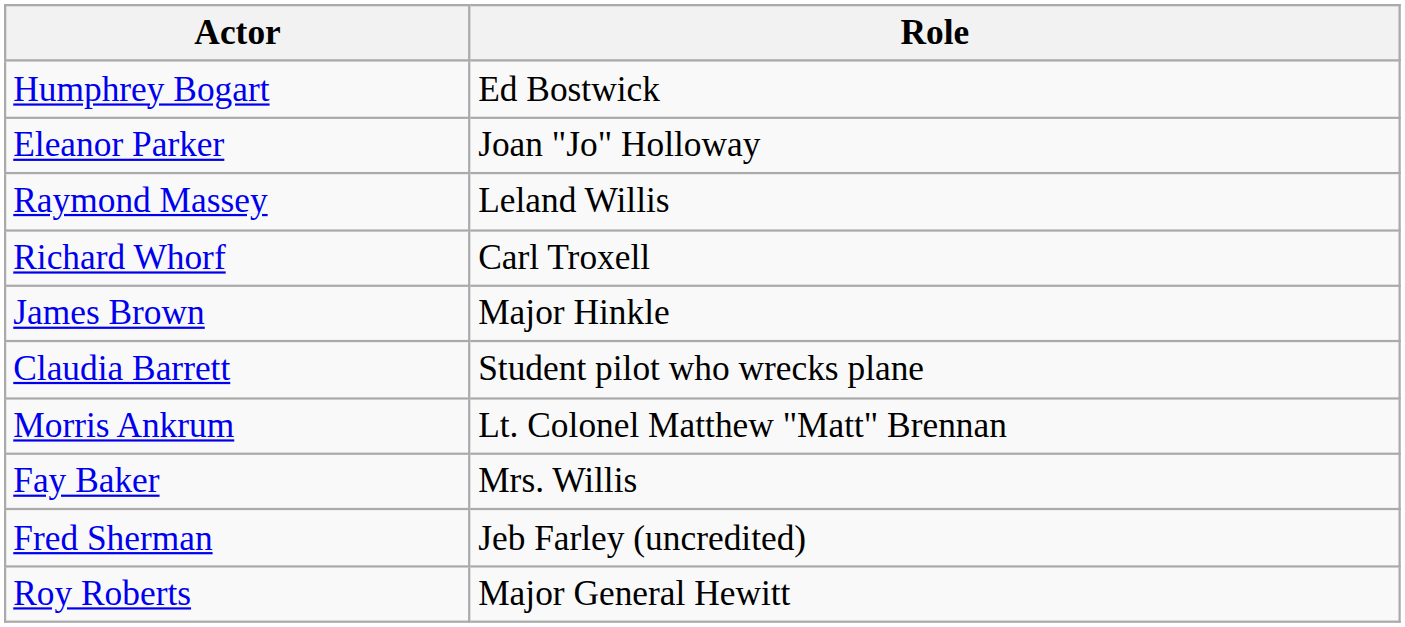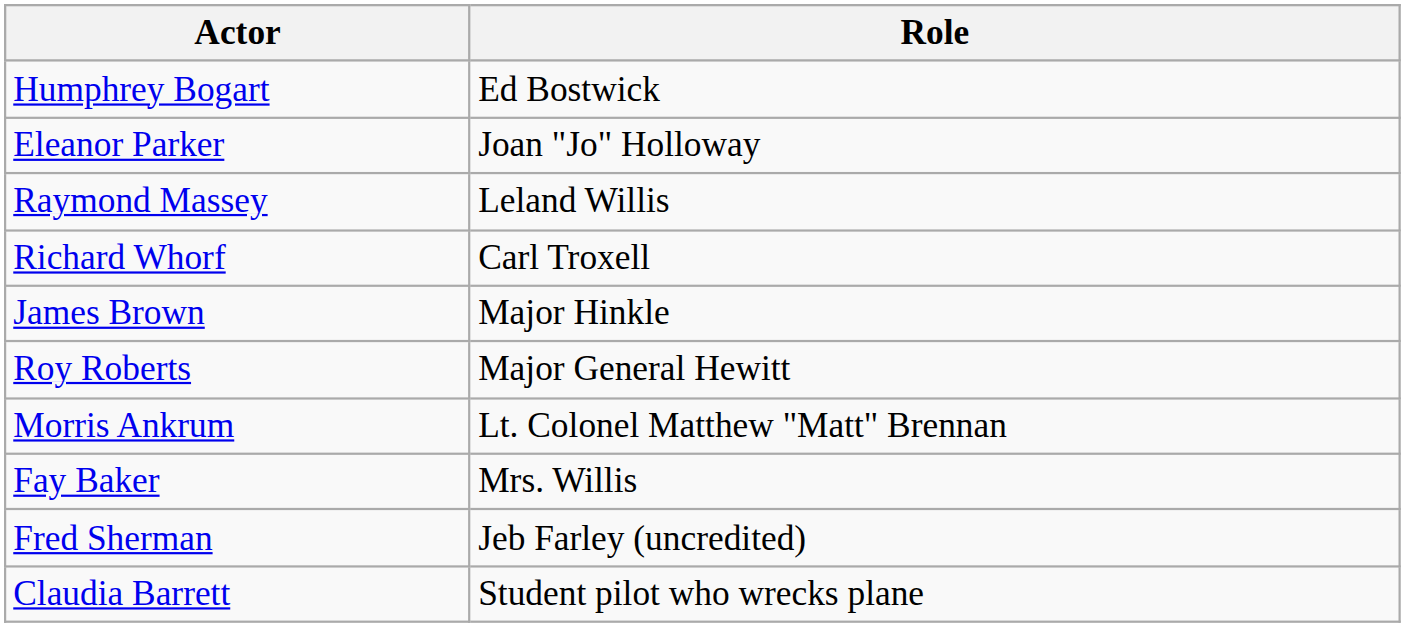 <table class="wikitable" width="50%">
 <tr bgcolor="#CCCCCC">
 <th>Actor</th>
 <th>Role</th>
 </tr>
 <tr>
 <td><a href='#'>Humphrey Bogart</a></td>
 <td>Ed Bostwick</td>
 </tr>
 <tr>
 <td><a href='#'>Eleanor Parker</a></td>
 <td>Joan "Jo" Holloway</td>
 </tr>
 <tr>
 <td><a href='#'>Raymond Massey</a></td>
 <td>Leland Willis</td>
 </tr>
 <tr>
 <td><a href='#'>Richard Whorf</a></td>
 <td>Carl Troxell</td>
 </tr>
 <tr>
 <td><a href='#'>James Brown</a></td>
 <td>Major Hinkle</td>
 </tr>
 <tr>
-<td><a href='#'>Claudia Barrett</a></td>
-<td>Student pilot who wrecks plane</td>
+<td><a href='#'>Roy Roberts</a></td>
+<td>Major General Hewitt</td>
 </tr>
 <tr>
 <td><a href='#'>Morris Ankrum</a></td>
 <td>Lt. Colonel Matthew "Matt" Brennan</td>
 </tr>
 <tr>
 <td><a href='#'>Fay Baker</a></td>
 <td>Mrs. Willis</td>
 </tr>
 <tr>
 <td><a href='#'>Fred Sherman</a></td>
 <td>Jeb Farley (uncredited)</td>
 </tr>
 <tr>
-<td><a href='#'>Roy Roberts</a></td>
-<td>Major General Hewitt</td>
+<td><a href='#'>Claudia Barrett</a></td>
+<td>Student pilot who wrecks plane</td>
 </tr>
 </table>
